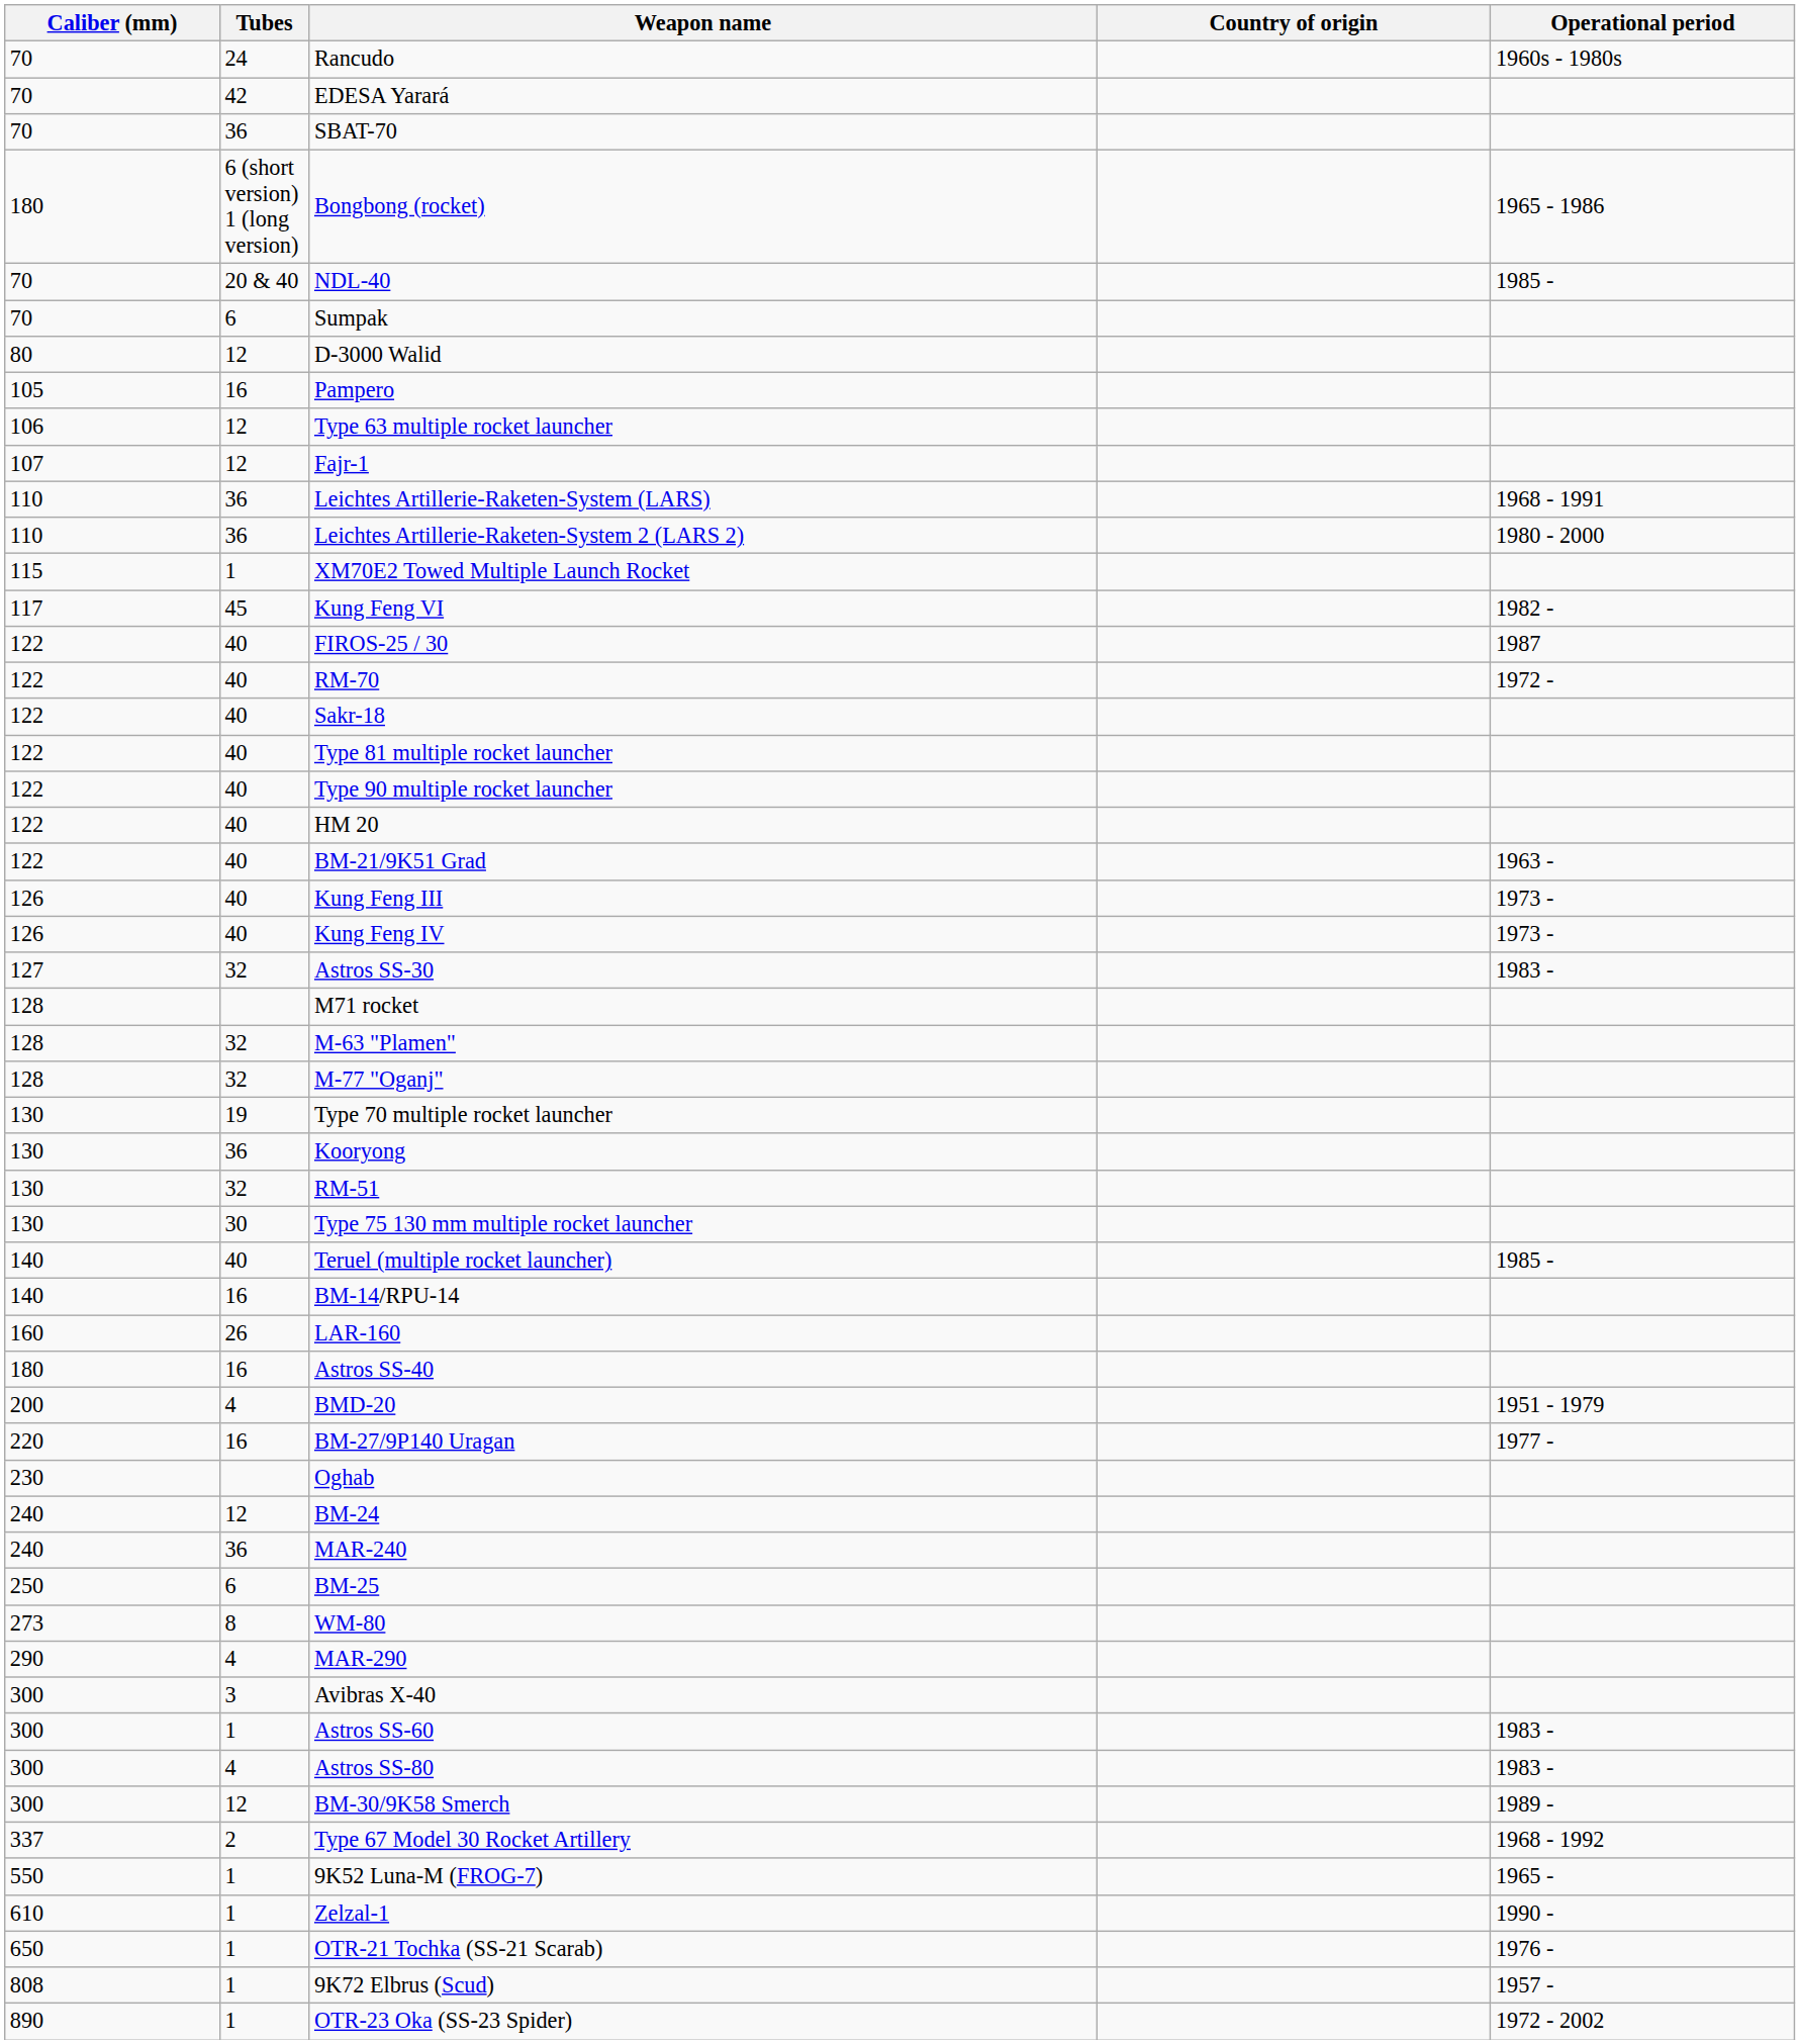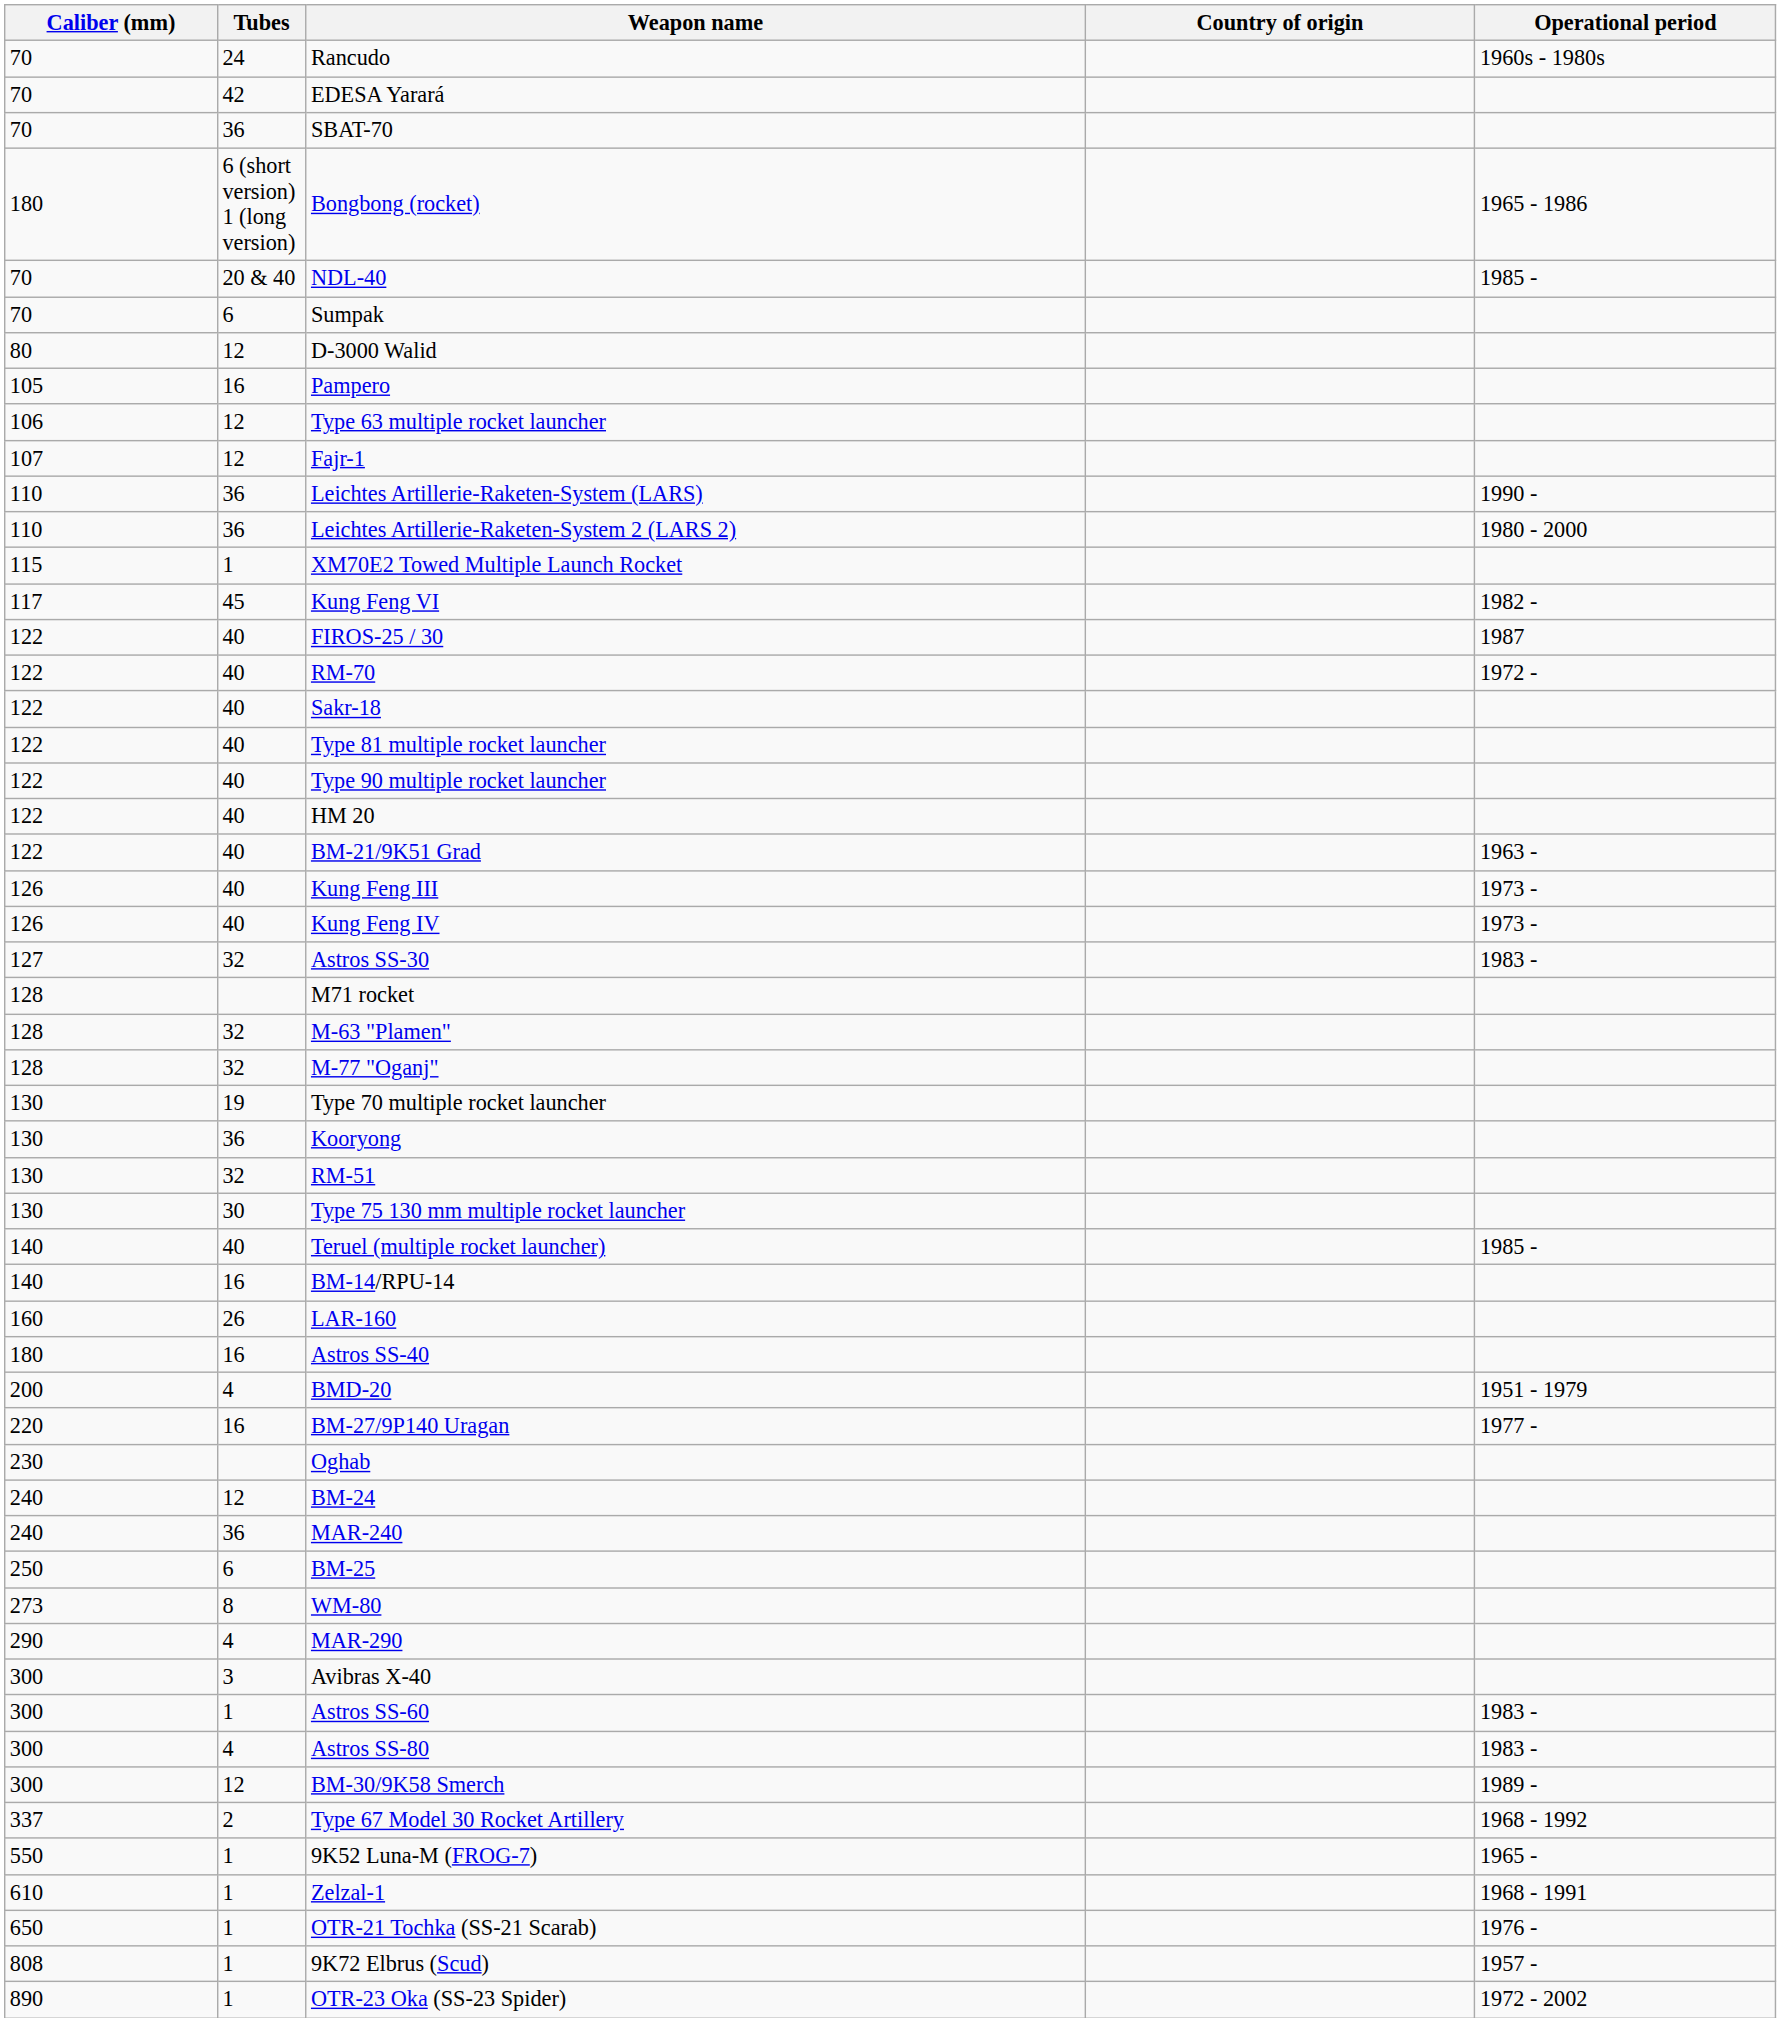 <table class="wikitable sortable" style="font-size:98%;">
 <tr>
 <th width="12%"><a href='#'>Caliber</a> (mm)</th>
 <th width="5%">Tubes</th>
 <th width="44%">Weapon name</th>
 <th width="22%">Country of origin</th>
 <th width="19%">Operational period</th>
 </tr>
 <tr>
 <td>70</td>
 <td>24</td>
 <td>Rancudo</td>
 <td></td>
 <td>1960s - 1980s</td>
 </tr>
 <tr>
 <td>70</td>
 <td>42</td>
 <td>EDESA Yarará</td>
 <td></td>
 <td></td>
 </tr>
 <tr>
 <td>70</td>
 <td>36</td>
 <td>SBAT-70</td>
 <td></td>
 <td></td>
 </tr>
 <tr>
 <td>180</td>
 <td>6 (short version)<br> 1 (long version)</td>
 <td><a href='#'>Bongbong (rocket)</a></td>
 <td></td>
 <td>1965 - 1986</td>
 </tr>
 <tr>
 <td>70</td>
 <td>20 & 40</td>
 <td><a href='#'>NDL-40</a></td>
 <td></td>
 <td>1985 -</td>
 </tr>
 <tr>
 <td>70</td>
 <td>6</td>
 <td>Sumpak</td>
 <td></td>
 <td></td>
 </tr>
 <tr>
 <td>80</td>
 <td>12</td>
 <td>D-3000 Walid</td>
 <td></td>
 <td></td>
 </tr>
 <tr>
 <td>105</td>
 <td>16</td>
 <td><a href='#'>Pampero</a></td>
 <td></td>
 <td></td>
 </tr>
 <tr>
 <td>106</td>
 <td>12</td>
 <td><a href='#'>Type 63 multiple rocket launcher</a></td>
 <td></td>
 <td></td>
 </tr>
 <tr>
 <td>107</td>
 <td>12</td>
 <td><a href='#'>Fajr-1</a></td>
 <td></td>
 <td></td>
 </tr>
 <tr>
 <td>110</td>
 <td>36</td>
 <td><a href='#'>Leichtes Artillerie-Raketen-System (LARS)</a></td>
 <td></td>
-<td>1968 - 1991</td>
+<td>1990 -</td>
 </tr>
 <tr>
 <td>110</td>
 <td>36</td>
 <td><a href='#'>Leichtes Artillerie-Raketen-System 2 (LARS 2)</a></td>
 <td></td>
 <td>1980 - 2000 </td>
 </tr>
 <tr>
 <td>115</td>
 <td>1</td>
 <td><a href='#'>XM70E2 Towed Multiple Launch Rocket</a></td>
 <td></td>
 <td></td>
 </tr>
 <tr>
 <td>117</td>
 <td>45</td>
 <td><a href='#'>Kung Feng VI</a></td>
 <td></td>
 <td>1982 -</td>
 </tr>
 <tr>
 <td>122</td>
 <td>40</td>
 <td><a href='#'>FIROS-25 / 30</a></td>
 <td></td>
 <td>1987</td>
 </tr>
 <tr>
 <td>122</td>
 <td>40</td>
 <td><a href='#'>RM-70</a></td>
 <td></td>
 <td>1972 -</td>
 </tr>
 <tr>
 <td>122</td>
 <td>40</td>
 <td><a href='#'>Sakr-18</a></td>
 <td></td>
 <td></td>
 </tr>
 <tr>
 <td>122</td>
 <td>40</td>
 <td><a href='#'>Type 81 multiple rocket launcher</a></td>
 <td></td>
 <td></td>
 </tr>
 <tr>
 <td>122</td>
 <td>40</td>
 <td><a href='#'>Type 90 multiple rocket launcher</a></td>
 <td></td>
 <td></td>
 </tr>
 <tr>
 <td>122</td>
 <td>40</td>
 <td>HM 20</td>
 <td></td>
 <td></td>
 </tr>
 <tr>
 <td>122</td>
 <td>40</td>
 <td><a href='#'> BM-21/9K51 Grad</a></td>
 <td></td>
 <td>1963 -</td>
 </tr>
 <tr>
 <td>126</td>
 <td>40</td>
 <td><a href='#'>Kung Feng III</a></td>
 <td></td>
 <td>1973 -</td>
 </tr>
 <tr>
 <td>126</td>
 <td>40</td>
 <td><a href='#'>Kung Feng IV</a></td>
 <td></td>
 <td>1973 -</td>
 </tr>
 <tr>
 <td>127</td>
 <td>32</td>
 <td><a href='#'>Astros SS-30</a></td>
 <td></td>
 <td>1983 -</td>
 </tr>
 <tr>
 <td>128</td>
 <td></td>
 <td>M71 rocket</td>
 <td></td>
 <td></td>
 </tr>
 <tr>
 <td>128</td>
 <td>32</td>
 <td><a href='#'>M-63 "Plamen"</a></td>
 <td> </td>
 <td></td>
 </tr>
 <tr>
 <td>128</td>
 <td>32</td>
 <td><a href='#'>M-77 "Oganj"</a></td>
 <td> </td>
 <td></td>
 </tr>
 <tr>
 <td>130</td>
 <td>19</td>
 <td>Type 70 multiple rocket launcher</td>
 <td></td>
 <td></td>
 </tr>
 <tr>
 <td>130</td>
 <td>36</td>
 <td><a href='#'>Kooryong</a></td>
 <td></td>
 <td></td>
 </tr>
 <tr>
 <td>130</td>
 <td>32</td>
 <td><a href='#'>RM-51</a></td>
 <td></td>
 <td></td>
 </tr>
 <tr>
 <td>130</td>
 <td>30</td>
 <td><a href='#'>Type 75 130 mm multiple rocket launcher</a></td>
 <td></td>
 <td></td>
 </tr>
 <tr>
 <td>140</td>
 <td>40</td>
 <td><a href='#'>Teruel (multiple rocket launcher)</a></td>
 <td></td>
 <td>1985 -</td>
 </tr>
 <tr>
 <td>140</td>
 <td>16</td>
 <td><a href='#'>BM-14</a>/RPU-14</td>
 <td></td>
 <td></td>
 </tr>
 <tr>
 <td>160</td>
 <td>26</td>
 <td><a href='#'>LAR-160</a></td>
 <td></td>
 <td></td>
 </tr>
 <tr>
 <td>180</td>
 <td>16</td>
 <td><a href='#'>Astros SS-40</a></td>
 <td></td>
 <td></td>
 </tr>
 <tr>
 <td>200</td>
 <td>4</td>
 <td><a href='#'>BMD-20</a></td>
 <td></td>
 <td>1951 - 1979</td>
 </tr>
 <tr>
 <td>220</td>
 <td>16</td>
 <td><a href='#'> BM-27/9P140 Uragan</a></td>
 <td></td>
 <td>1977 -</td>
 </tr>
 <tr>
 <td>230</td>
 <td></td>
 <td><a href='#'>Oghab</a></td>
 <td></td>
 <td></td>
 </tr>
 <tr>
 <td>240</td>
 <td>12</td>
 <td><a href='#'>BM-24</a></td>
 <td></td>
 <td></td>
 </tr>
 <tr>
 <td>240</td>
 <td>36</td>
 <td><a href='#'>MAR-240</a></td>
 <td></td>
 <td></td>
 </tr>
 <tr>
 <td>250</td>
 <td>6</td>
 <td><a href='#'>BM-25</a></td>
 <td></td>
 <td></td>
 </tr>
 <tr>
 <td>273</td>
 <td>8</td>
 <td><a href='#'>WM-80</a></td>
 <td></td>
 <td></td>
 </tr>
 <tr>
 <td>290</td>
 <td>4</td>
 <td><a href='#'>MAR-290</a></td>
 <td></td>
 <td></td>
 </tr>
 <tr>
 <td>300</td>
 <td>3</td>
 <td>Avibras X-40</td>
 <td></td>
 <td></td>
 </tr>
 <tr>
 <td>300</td>
 <td>1</td>
 <td><a href='#'>Astros SS-60</a></td>
 <td></td>
 <td>1983 -</td>
 </tr>
 <tr>
 <td>300</td>
 <td>4</td>
 <td><a href='#'>Astros SS-80</a></td>
 <td></td>
 <td>1983 -</td>
 </tr>
 <tr>
 <td>300</td>
 <td>12</td>
 <td><a href='#'> BM-30/9K58 Smerch</a></td>
 <td></td>
 <td>1989 -</td>
 </tr>
 <tr>
 <td>337</td>
 <td>2</td>
 <td><a href='#'>Type 67 Model 30 Rocket Artillery</a></td>
 <td></td>
 <td>1968 - 1992</td>
 </tr>
 <tr>
 <td>550</td>
 <td>1</td>
 <td>9K52 Luna-M (<a href='#'>FROG-7</a>)</td>
 <td></td>
 <td>1965 -</td>
 </tr>
 <tr>
 <td>610</td>
 <td>1</td>
 <td><a href='#'>Zelzal-1</a></td>
 <td></td>
-<td>1990 -</td>
+<td>1968 - 1991</td>
 </tr>
 <tr>
 <td>650</td>
 <td>1</td>
 <td><a href='#'>OTR-21 Tochka</a> (SS-21 Scarab)</td>
 <td></td>
 <td>1976 -</td>
 </tr>
 <tr>
 <td>808</td>
 <td>1</td>
 <td>9K72 Elbrus (<a href='#'>Scud</a>)</td>
 <td></td>
 <td>1957 -</td>
 </tr>
 <tr>
 <td>890</td>
 <td>1</td>
 <td><a href='#'>OTR-23 Oka</a> (SS-23 Spider)</td>
 <td></td>
 <td>1972 - 2002</td>
 </tr>
 </table>
